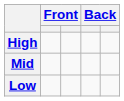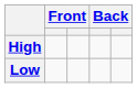 <table class="wikitable" style="text-align: center;">
 <tr>
 <th rowspan="2"></th>
 <th colspan="2"><a href='#'>Front</a></th>
 <th colspan="2"><a href='#'>Back</a></th>
 </tr>
 <tr>
 <th></th>
 <th></th>
 <th></th>
 <th></th>
 </tr>
 <tr>
 <th><a href='#'>High</a></th>
 <td> </td>
 <td> </td>
 <td> </td>
 <td> </td>
 </tr>
 <tr>
-<th><a href='#'>Mid</a></th>
-<td> </td>
-<td> </td>
-<td></td>
-<td> </td>
-</tr>
-<tr>
 <th><a href='#'>Low</a></th>
 <td> </td>
 <td></td>
 <td> </td>
 <td></td>
 </tr>
 </table>
